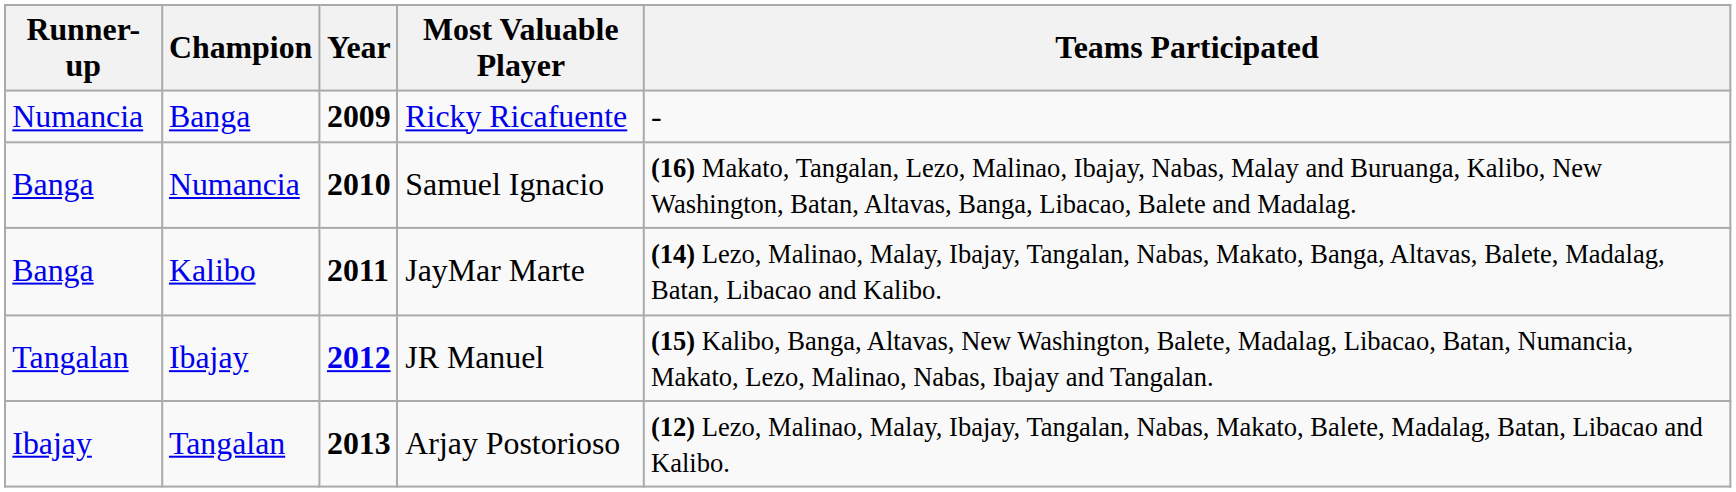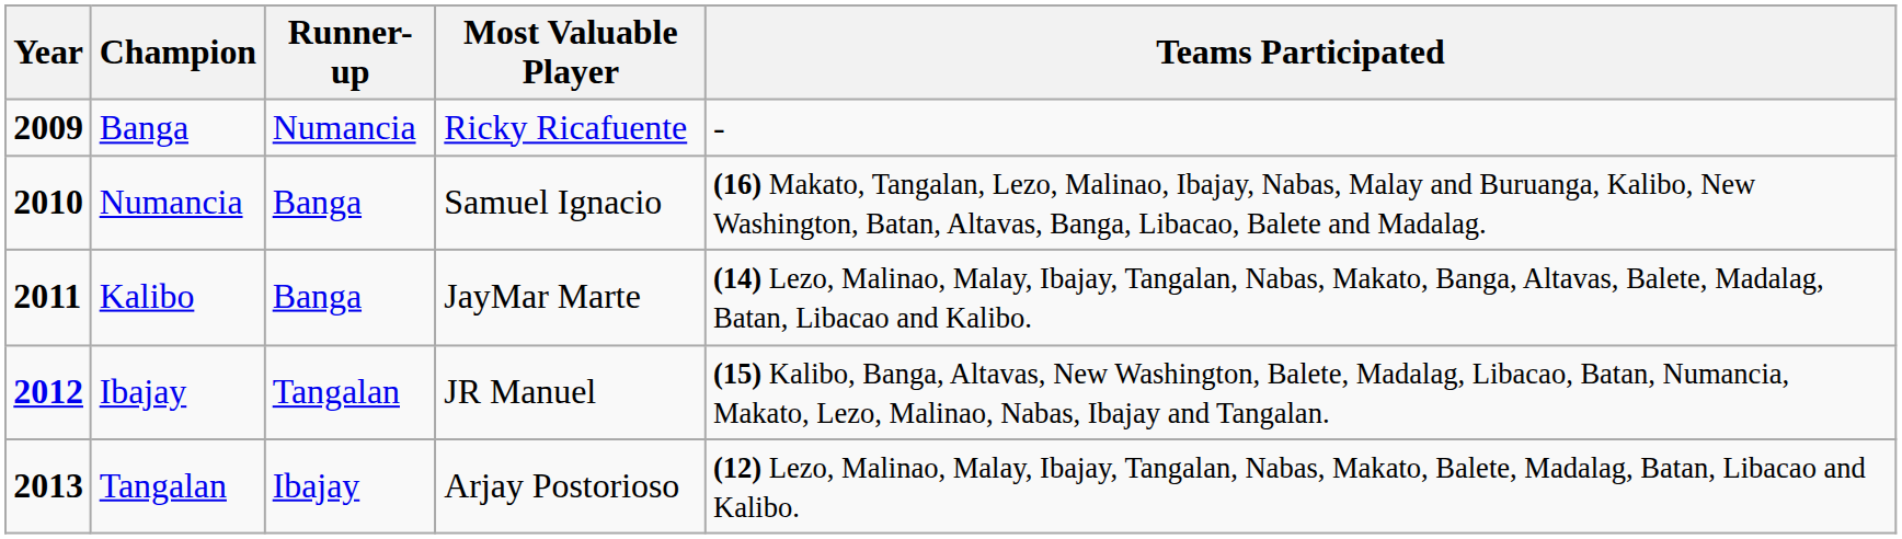 <table class="wikitable">
 <tr>
+<th>Year</th>
+<th>Champion</th>
 <th>Runner-up</th>
-<th>Champion</th>
-<th>Year</th>
 <th>Most Valuable Player</th>
 <th>Teams Participated</th>
 </tr>
 <tr>
+<td><strong>2009</strong></td>
+<td><a href='#'>Banga</a></td>
 <td><a href='#'>Numancia</a></td>
-<td><a href='#'>Banga</a></td>
-<td><strong>2009</strong></td>
 <td><a href='#'>Ricky Ricafuente</a></td>
 <td>-</td>
 </tr>
 <tr>
+<td><strong>2010</strong></td>
+<td><a href='#'>Numancia</a></td>
 <td><a href='#'>Banga</a></td>
-<td><a href='#'>Numancia</a></td>
-<td><strong>2010</strong></td>
 <td>Samuel Ignacio</td>
 <td><small> <strong>(16)</strong> Makato, Tangalan, Lezo, Malinao, Ibajay, Nabas, Malay and Buruanga, Kalibo, New Washington, Batan, Altavas, Banga, Libacao, Balete and Madalag.</small></td>
 </tr>
 <tr>
+<td><strong>2011</strong></td>
+<td><a href='#'>Kalibo</a></td>
 <td><a href='#'>Banga</a></td>
-<td><a href='#'>Kalibo</a></td>
-<td><strong>2011</strong></td>
 <td>JayMar Marte</td>
 <td><small><strong>(14)</strong> Lezo, Malinao, Malay, Ibajay, Tangalan, Nabas, Makato, Banga, Altavas, Balete, Madalag, Batan, Libacao and Kalibo.</small></td>
 </tr>
 <tr>
+<td><strong><a href='#'>2012</a></strong></td>
+<td><a href='#'>Ibajay</a></td>
 <td><a href='#'>Tangalan</a></td>
-<td><a href='#'>Ibajay</a></td>
-<td><strong><a href='#'>2012</a></strong></td>
 <td>JR Manuel</td>
 <td><small><strong>(15)</strong> Kalibo, Banga, Altavas, New Washington, Balete, Madalag, Libacao, Batan, Numancia, Makato, Lezo, Malinao, Nabas, Ibajay and Tangalan.</small></td>
 </tr>
 <tr>
+<td><strong>2013</strong></td>
+<td><a href='#'>Tangalan</a></td>
 <td><a href='#'>Ibajay</a></td>
-<td><a href='#'>Tangalan</a></td>
-<td><strong>2013</strong></td>
 <td>Arjay Postorioso</td>
 <td><small><strong>(12)</strong> Lezo, Malinao, Malay, Ibajay, Tangalan, Nabas, Makato, Balete, Madalag, Batan, Libacao and Kalibo.</small></td>
 </tr>
 </table>
